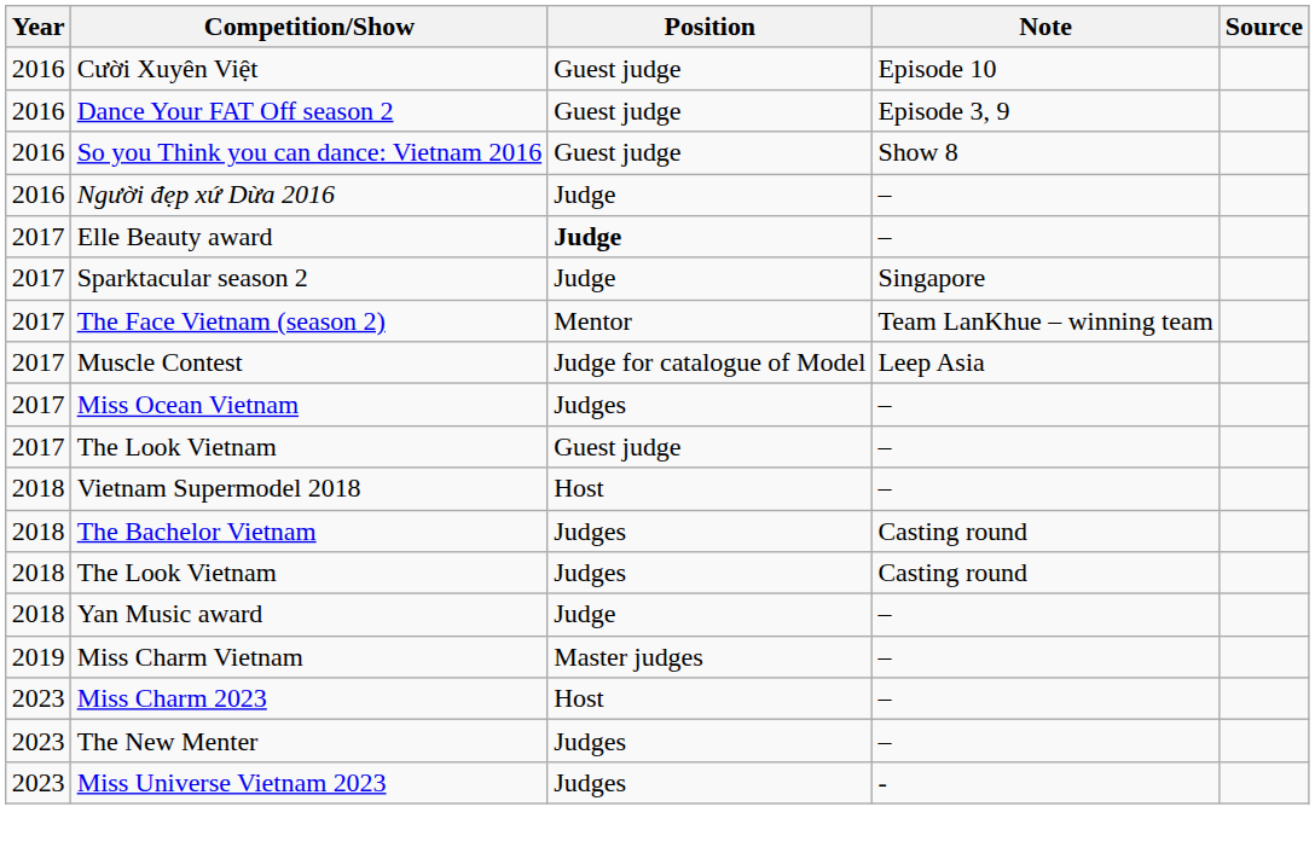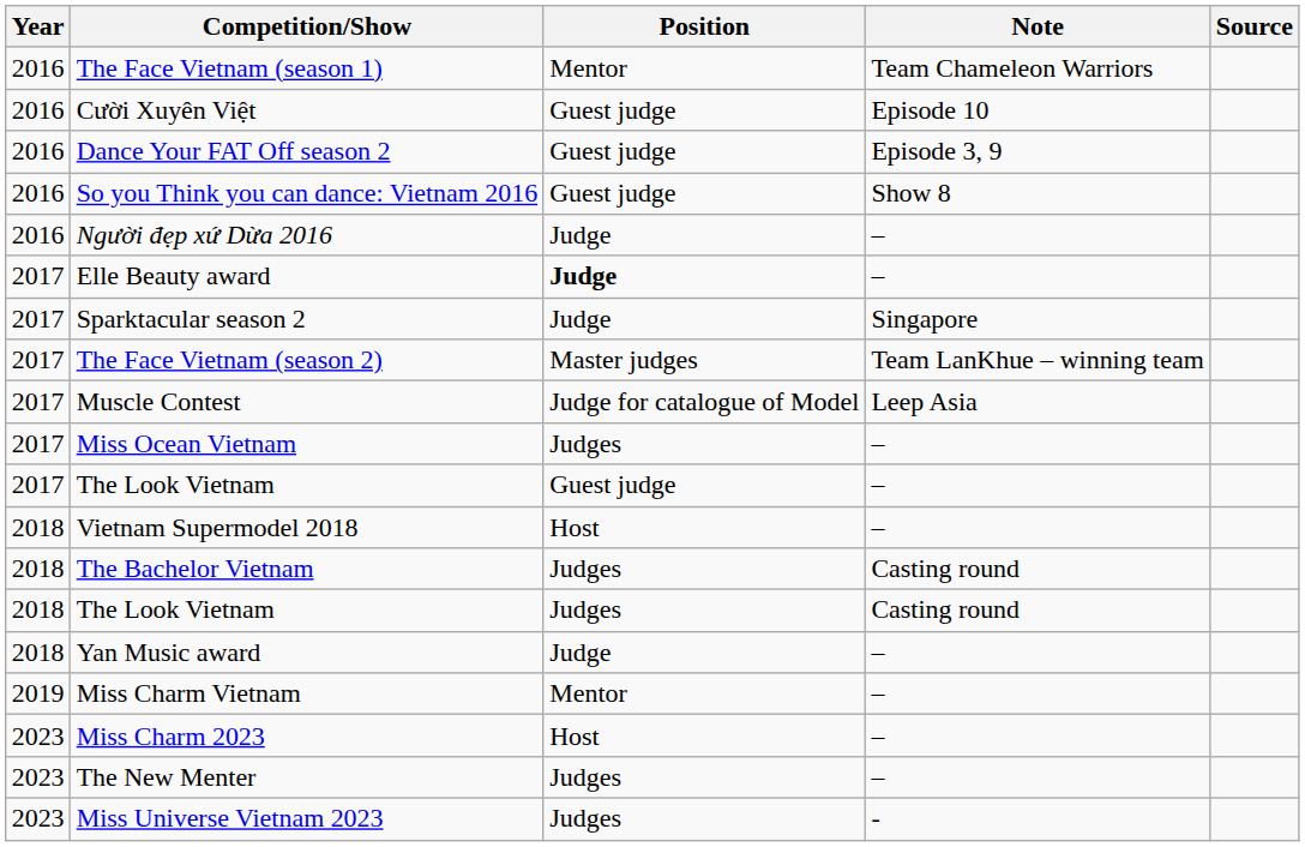 <table class="wikitable">
 <tr>
 <th>Year</th>
 <th>Competition/Show</th>
 <th>Position</th>
 <th>Note</th>
 <th>Source</th>
+</tr>
+<tr>
+<td>2016</td>
+<td><a href='#'>The Face Vietnam (season 1)</a></td>
+<td>Mentor</td>
+<td>Team Chameleon Warriors</td>
+<td></td>
 </tr>
 <tr>
 <td>2016</td>
 <td>Cười Xuyên Việt</td>
 <td>Guest judge</td>
 <td>Episode 10</td>
 <td></td>
 </tr>
 <tr>
 <td>2016</td>
 <td><a href='#'>Dance Your FAT Off season 2</a></td>
 <td>Guest judge</td>
 <td>Episode 3, 9</td>
 <td></td>
 </tr>
 <tr>
 <td>2016</td>
 <td><a href='#'>So you Think you can dance: Vietnam 2016</a></td>
 <td>Guest judge</td>
 <td>Show 8</td>
 <td></td>
 </tr>
 <tr>
 <td>2016</td>
 <td><em>Người đẹp xứ Dừa 2016</em></td>
 <td>Judge</td>
 <td>–</td>
 <td></td>
 </tr>
 <tr>
 <td>2017</td>
 <td>Elle Beauty award</td>
 <td><strong>Judge</strong></td>
 <td>–</td>
 <td></td>
 </tr>
 <tr>
 <td>2017</td>
 <td>Sparktacular season 2</td>
 <td>Judge</td>
 <td>Singapore</td>
 <td></td>
 </tr>
 <tr>
 <td>2017</td>
 <td><a href='#'>The Face Vietnam (season 2)</a></td>
-<td>Mentor</td>
+<td>Master judges</td>
 <td>Team LanKhue – winning team</td>
 <td></td>
 </tr>
 <tr>
 <td>2017</td>
 <td>Muscle Contest</td>
 <td>Judge for catalogue of Model</td>
 <td>Leep Asia</td>
 <td></td>
 </tr>
 <tr>
 <td>2017</td>
 <td><a href='#'>Miss Ocean Vietnam</a></td>
 <td>Judges</td>
 <td>–</td>
 <td></td>
 </tr>
 <tr>
 <td>2017</td>
 <td>The Look Vietnam</td>
 <td>Guest judge</td>
 <td>–</td>
 <td></td>
 </tr>
 <tr>
 <td>2018</td>
 <td>Vietnam Supermodel 2018</td>
 <td>Host</td>
 <td>–</td>
 <td></td>
 </tr>
 <tr>
 <td>2018</td>
 <td><a href='#'>The Bachelor Vietnam</a></td>
 <td>Judges</td>
 <td>Casting round</td>
 <td></td>
 </tr>
 <tr>
 <td>2018</td>
 <td>The Look Vietnam</td>
 <td>Judges</td>
 <td>Casting round</td>
 <td></td>
 </tr>
 <tr>
 <td>2018</td>
 <td>Yan Music award</td>
 <td>Judge</td>
 <td>–</td>
 <td></td>
 </tr>
 <tr>
 <td>2019</td>
 <td>Miss Charm Vietnam</td>
-<td>Master judges</td>
+<td>Mentor</td>
 <td>–</td>
 <td></td>
 </tr>
 <tr>
 <td>2023</td>
 <td><a href='#'>Miss Charm 2023</a></td>
 <td>Host</td>
 <td>–</td>
 <td></td>
 </tr>
 <tr>
 <td>2023</td>
 <td>The New Menter</td>
 <td>Judges</td>
 <td>–</td>
 <td></td>
 </tr>
 <tr>
 <td>2023</td>
 <td><a href='#'>Miss Universe Vietnam 2023</a></td>
 <td>Judges</td>
 <td>-</td>
 </tr>
 </table>
